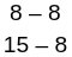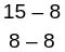 <table style="text-align:center">
 <tr>
 <th width=200></th>
 <th width=100></th>
 <th width=200></th>
 </tr>
 <tr>
 <td align=right><strong></strong></td>
+<td>15 – 8</td>
+<td align=left></td>
+</tr>
+<tr>
+<td align=right><strong></strong></td>
 <td>8 – 8</td>
 <td align=left><strong></strong></td>
 </tr>
-<tr>
-<td align=right><strong></strong></td>
-<td>15 – 8</td>
-<td align=left></td>
-</tr>
 </table>
